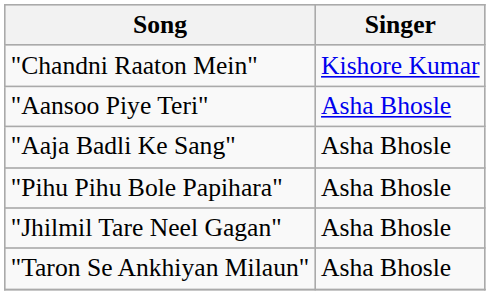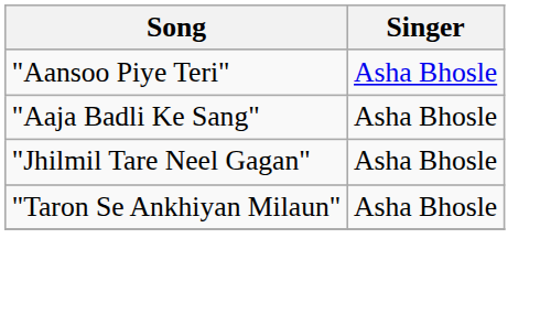 <table class="wikitable">
 <tr>
 <th>Song</th>
 <th>Singer</th>
-</tr>
-<tr>
-<td>"Chandni Raaton Mein"</td>
-<td><a href='#'>Kishore Kumar</a></td>
 </tr>
 <tr>
 <td>"Aansoo Piye Teri"</td>
 <td><a href='#'>Asha Bhosle</a></td>
 </tr>
 <tr>
 <td>"Aaja Badli Ke Sang"</td>
-<td>Asha Bhosle</td>
-</tr>
-<tr>
-<td>"Pihu Pihu Bole Papihara"</td>
 <td>Asha Bhosle</td>
 </tr>
 <tr>
 <td>"Jhilmil Tare Neel Gagan"</td>
 <td>Asha Bhosle</td>
 </tr>
 <tr>
 <td>"Taron Se Ankhiyan Milaun"</td>
 <td>Asha Bhosle</td>
 </tr>
 <tr>
 </tr>
 </table>
